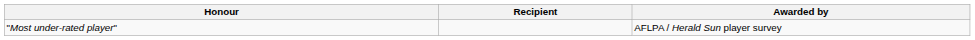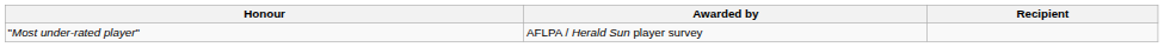 <table class="wikitable sortable" style="width:100%;">
 <tr style="background:#efefef;">
 <th style="width:45%;">Honour</th>
+<th style="width:35%;">Awarded by</th>
 <th style="width:20%;">Recipient</th>
-<th style="width:35%;">Awarded by</th>
 </tr>
 <tr>
 <td>"<em>Most under-rated player</em>"</td>
+<td>AFLPA / <em>Herald Sun</em> player survey</td>
 <td></td>
-<td>AFLPA / <em>Herald Sun</em> player survey</td>
 </tr>
 </table>
